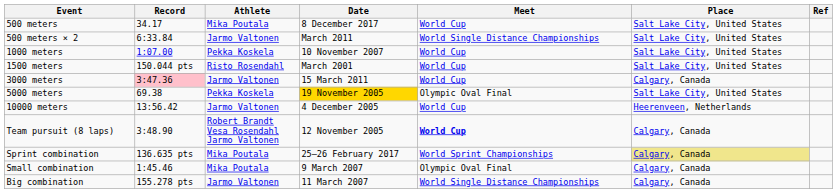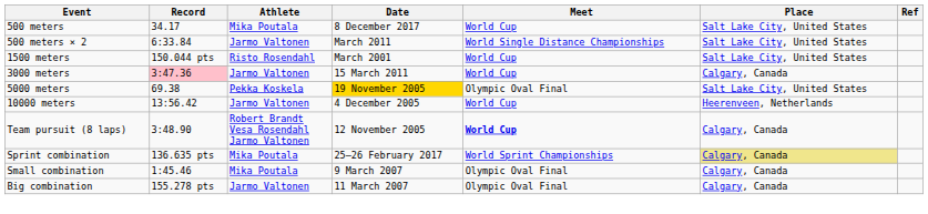 <table class="wikitable" style="font-size:95%; width: 95%;">
 <tr>
 <th>Event</th>
 <th>Record</th>
 <th>Athlete</th>
 <th>Date</th>
 <th>Meet</th>
 <th>Place</th>
 <th>Ref</th>
 </tr>
 <tr>
 <td>500 meters</td>
 <td>34.17</td>
 <td><a href='#'>Mika Poutala</a></td>
 <td>8 December 2017</td>
 <td><a href='#'>World Cup</a></td>
 <td><a href='#'>Salt Lake City</a>, United States</td>
 <td></td>
 </tr>
 <tr>
 <td>500 meters × 2</td>
 <td>6:33.84</td>
 <td><a href='#'>Jarmo Valtonen</a></td>
 <td>March 2011</td>
 <td><a href='#'>World Single Distance Championships</a></td>
-<td><a href='#'>Salt Lake City</a>, United States</td>
-<td></td>
-</tr>
-<tr>
-<td>1000 meters</td>
-<td><a href='#'>1:07.00</a></td>
-<td><a href='#'>Pekka Koskela</a></td>
-<td>10 November 2007</td>
-<td><a href='#'>World Cup</a></td>
 <td><a href='#'>Salt Lake City</a>, United States</td>
 <td></td>
 </tr>
 <tr>
 <td>1500 meters</td>
 <td>150.044 pts</td>
 <td><a href='#'>Risto Rosendahl</a></td>
 <td>March 2001</td>
 <td><a href='#'>World Cup</a></td>
 <td><a href='#'>Salt Lake City</a>, United States</td>
 <td></td>
 </tr>
 <tr>
 <td>3000 meters</td>
 <td style="background: pink;">3:47.36</td>
 <td><a href='#'>Jarmo Valtonen</a></td>
 <td>15 March 2011</td>
 <td><a href='#'>World Cup</a></td>
 <td><a href='#'>Calgary</a>, Canada</td>
 <td></td>
 </tr>
 <tr>
 <td>5000 meters</td>
 <td>69.38</td>
 <td><a href='#'>Pekka Koskela</a></td>
 <td style="background: gold;">19 November 2005</td>
 <td>Olympic Oval Final</td>
 <td><a href='#'>Salt Lake City</a>, United States</td>
 <td></td>
 </tr>
 <tr>
 <td>10000 meters</td>
 <td>13:56.42</td>
 <td><a href='#'>Jarmo Valtonen</a></td>
 <td>4 December 2005</td>
 <td><a href='#'>World Cup</a></td>
 <td><a href='#'>Heerenveen</a>, Netherlands</td>
 <td></td>
 </tr>
 <tr>
 <td>Team pursuit (8 laps)</td>
 <td>3:48.90</td>
 <td><a href='#'>Robert Brandt</a><br><a href='#'>Vesa Rosendahl</a><br><a href='#'>Jarmo Valtonen</a></td>
 <td>12 November 2005</td>
 <td><strong><a href='#'>World Cup</a></strong></td>
 <td><a href='#'>Calgary</a>, Canada</td>
 <td></td>
 </tr>
 <tr>
 <td>Sprint combination</td>
 <td>136.635 pts</td>
 <td><a href='#'>Mika Poutala</a></td>
 <td>25–26 February 2017</td>
 <td><a href='#'>World Sprint Championships</a></td>
 <td style="background: khaki;"><a href='#'>Calgary</a>, Canada</td>
 <td></td>
 </tr>
 <tr>
 <td>Small combination</td>
 <td>1:45.46</td>
 <td><a href='#'>Mika Poutala</a></td>
 <td>9 March 2007</td>
 <td>Olympic Oval Final</td>
 <td><a href='#'>Calgary</a>, Canada</td>
 <td></td>
 </tr>
 <tr>
 <td>Big combination</td>
 <td>155.278 pts</td>
 <td><a href='#'>Jarmo Valtonen</a></td>
 <td>11 March 2007</td>
-<td><a href='#'>World Single Distance Championships</a></td>
+<td>Olympic Oval Final</td>
 <td><a href='#'>Calgary</a>, Canada</td>
 <td></td>
 </tr>
 </table>
